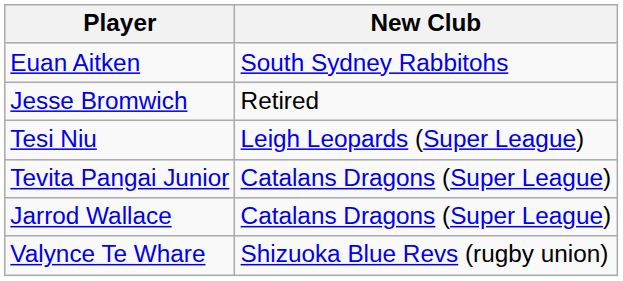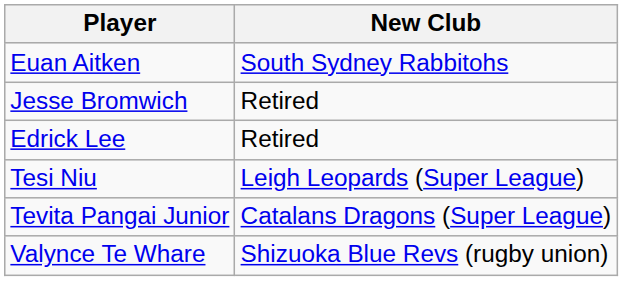 <table class="wikitable sortable">
 <tr>
 <th>Player</th>
 <th>New Club</th>
 </tr>
 <tr>
 <td><a href='#'>Euan Aitken</a></td>
 <td><a href='#'>South Sydney Rabbitohs</a></td>
 </tr>
 <tr>
 <td><a href='#'>Jesse Bromwich</a></td>
 <td>Retired</td>
 </tr>
 <tr>
+<td><a href='#'>Edrick Lee</a></td>
+<td>Retired</td>
+</tr>
+<tr>
 <td><a href='#'>Tesi Niu</a></td>
 <td><a href='#'>Leigh Leopards</a> (<a href='#'>Super League</a>)</td>
 </tr>
 <tr>
 <td><a href='#'>Tevita Pangai Junior</a></td>
 <td><a href='#'>Catalans Dragons</a> (<a href='#'>Super League</a>)</td>
 </tr>
 <tr>
-<td><a href='#'>Jarrod Wallace</a></td>
-<td><a href='#'>Catalans Dragons</a> (<a href='#'>Super League</a>)</td>
-</tr>
-<tr>
 <td><a href='#'>Valynce Te Whare</a></td>
 <td><a href='#'>Shizuoka Blue Revs</a> (rugby union)</td>
 </tr>
 </table>
